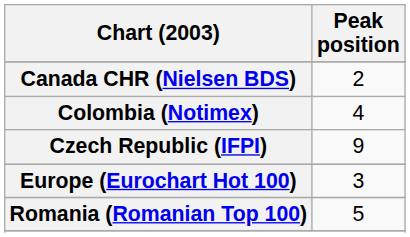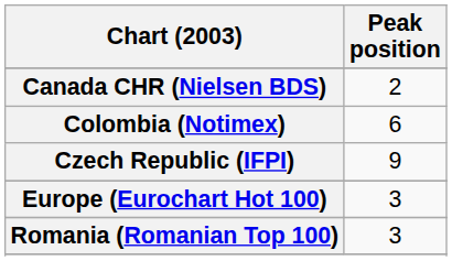 <table class="wikitable sortable plainrowheaders" style="text-align:center">
 <tr>
 <th>Chart (2003)</th>
 <th>Peak<br>position</th>
 </tr>
 <tr>
 </tr>
 <tr>
 </tr>
 <tr>
 </tr>
 <tr>
 </tr>
 <tr>
 </tr>
 <tr>
 <th scope="row">Canada CHR (<a href='#'>Nielsen BDS</a>)</th>
 <td style="text-align:center">2</td>
 </tr>
 <tr>
 <th scope="row">Colombia (<a href='#'>Notimex</a>)</th>
-<td>4</td>
+<td>6</td>
 </tr>
 <tr>
 <th scope="row">Czech Republic (<a href='#'>IFPI</a>)</th>
 <td>9</td>
 </tr>
 <tr>
 </tr>
 <tr>
 <th scope="row">Europe (<a href='#'>Eurochart Hot 100</a>)</th>
 <td>3</td>
 </tr>
 <tr>
 </tr>
 <tr>
 </tr>
 <tr>
 </tr>
 <tr>
 </tr>
 <tr>
 </tr>
 <tr>
 </tr>
 <tr>
 </tr>
 <tr>
 </tr>
 <tr>
 </tr>
 <tr>
 </tr>
 <tr>
 </tr>
 <tr>
 </tr>
 <tr>
 <th scope="row">Romania (<a href='#'>Romanian Top 100</a>)</th>
-<td>5</td>
+<td>3</td>
 </tr>
 <tr>
 </tr>
 <tr>
 </tr>
 <tr>
 </tr>
 <tr>
 </tr>
 <tr>
 </tr>
 <tr>
 </tr>
 <tr>
 </tr>
 <tr>
 </tr>
 <tr>
 </tr>
 <tr>
 </tr>
 </table>
